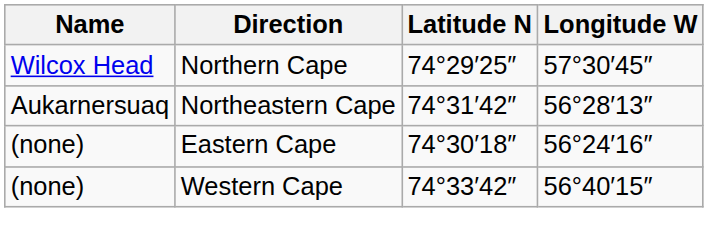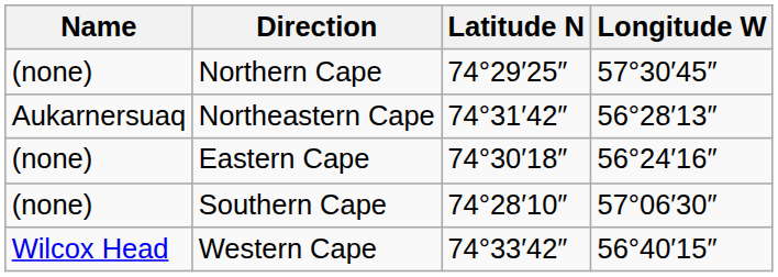 <table class="wikitable">
 <tr>
 <th>Name</th>
 <th>Direction</th>
 <th>Latitude N</th>
 <th>Longitude W</th>
 </tr>
 <tr>
-<td><a href='#'>Wilcox Head</a></td>
+<td>(none)</td>
 <td>Northern Cape</td>
 <td>74°29′25″</td>
 <td>57°30′45″</td>
 </tr>
 <tr>
 <td>Aukarnersuaq</td>
 <td>Northeastern Cape</td>
 <td>74°31′42″</td>
 <td>56°28′13″</td>
 </tr>
 <tr>
 <td>(none)</td>
 <td>Eastern Cape</td>
 <td>74°30′18″</td>
 <td>56°24′16″</td>
 </tr>
 <tr>
 <td>(none)</td>
+<td>Southern Cape</td>
+<td>74°28′10″</td>
+<td>57°06′30″</td>
+</tr>
+<tr>
+<td><a href='#'>Wilcox Head</a></td>
 <td>Western Cape</td>
 <td>74°33′42″</td>
 <td>56°40′15″</td>
 </tr>
 </table>
